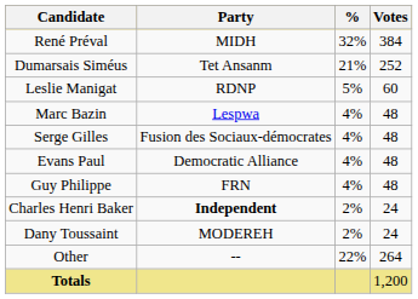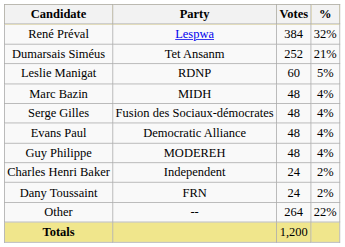 <table class="wikitable">
 <tr align=center style="background:gold">
 <th>Candidate</th>
 <th>Party</th>
+<th>Votes</th>
 <th>%</th>
-<th>Votes</th>
 </tr>
 <tr align=center>
 <td>René Préval</td>
-<td>MIDH</td>
+<td><a href='#'>Lespwa</a></td>
+<td>384</td>
 <td>32%</td>
-<td>384</td>
 </tr>
 <tr align=center>
 <td>Dumarsais Siméus</td>
 <td>Tet Ansanm</td>
+<td>252</td>
 <td>21%</td>
-<td>252</td>
 </tr>
 <tr align=center>
 <td>Leslie Manigat</td>
 <td>RDNP</td>
+<td>60</td>
 <td>5%</td>
-<td>60</td>
 </tr>
 <tr align=center>
 <td>Marc Bazin</td>
-<td><a href='#'>Lespwa</a></td>
+<td>MIDH</td>
+<td>48</td>
 <td>4%</td>
-<td>48</td>
 </tr>
 <tr align=center>
 <td>Serge Gilles</td>
 <td>Fusion des Sociaux-démocrates</td>
+<td>48</td>
 <td>4%</td>
-<td>48</td>
 </tr>
 <tr align=center>
 <td>Evans Paul</td>
 <td>Democratic Alliance</td>
+<td>48</td>
 <td>4%</td>
-<td>48</td>
 </tr>
 <tr align=center>
 <td>Guy Philippe</td>
-<td>FRN</td>
+<td>MODEREH</td>
+<td>48</td>
 <td>4%</td>
-<td>48</td>
 </tr>
 <tr align=center>
 <td>Charles Henri Baker</td>
-<td><strong>Independent</strong></td>
+<td>Independent</td>
+<td>24</td>
 <td>2%</td>
-<td>24</td>
 </tr>
 <tr align=center>
 <td>Dany Toussaint</td>
-<td>MODEREH</td>
+<td>FRN</td>
+<td>24</td>
 <td>2%</td>
-<td>24</td>
 </tr>
 <tr align=center>
 <td>Other</td>
 <td>--</td>
+<td>264</td>
 <td>22%</td>
-<td>264</td>
 </tr>
 <tr align=center style="background:khaki">
 <td><strong>Totals</strong></td>
 <td> </td>
+<td>1,200</td>
 <td></td>
-<td>1,200</td>
 </tr>
 </table>
